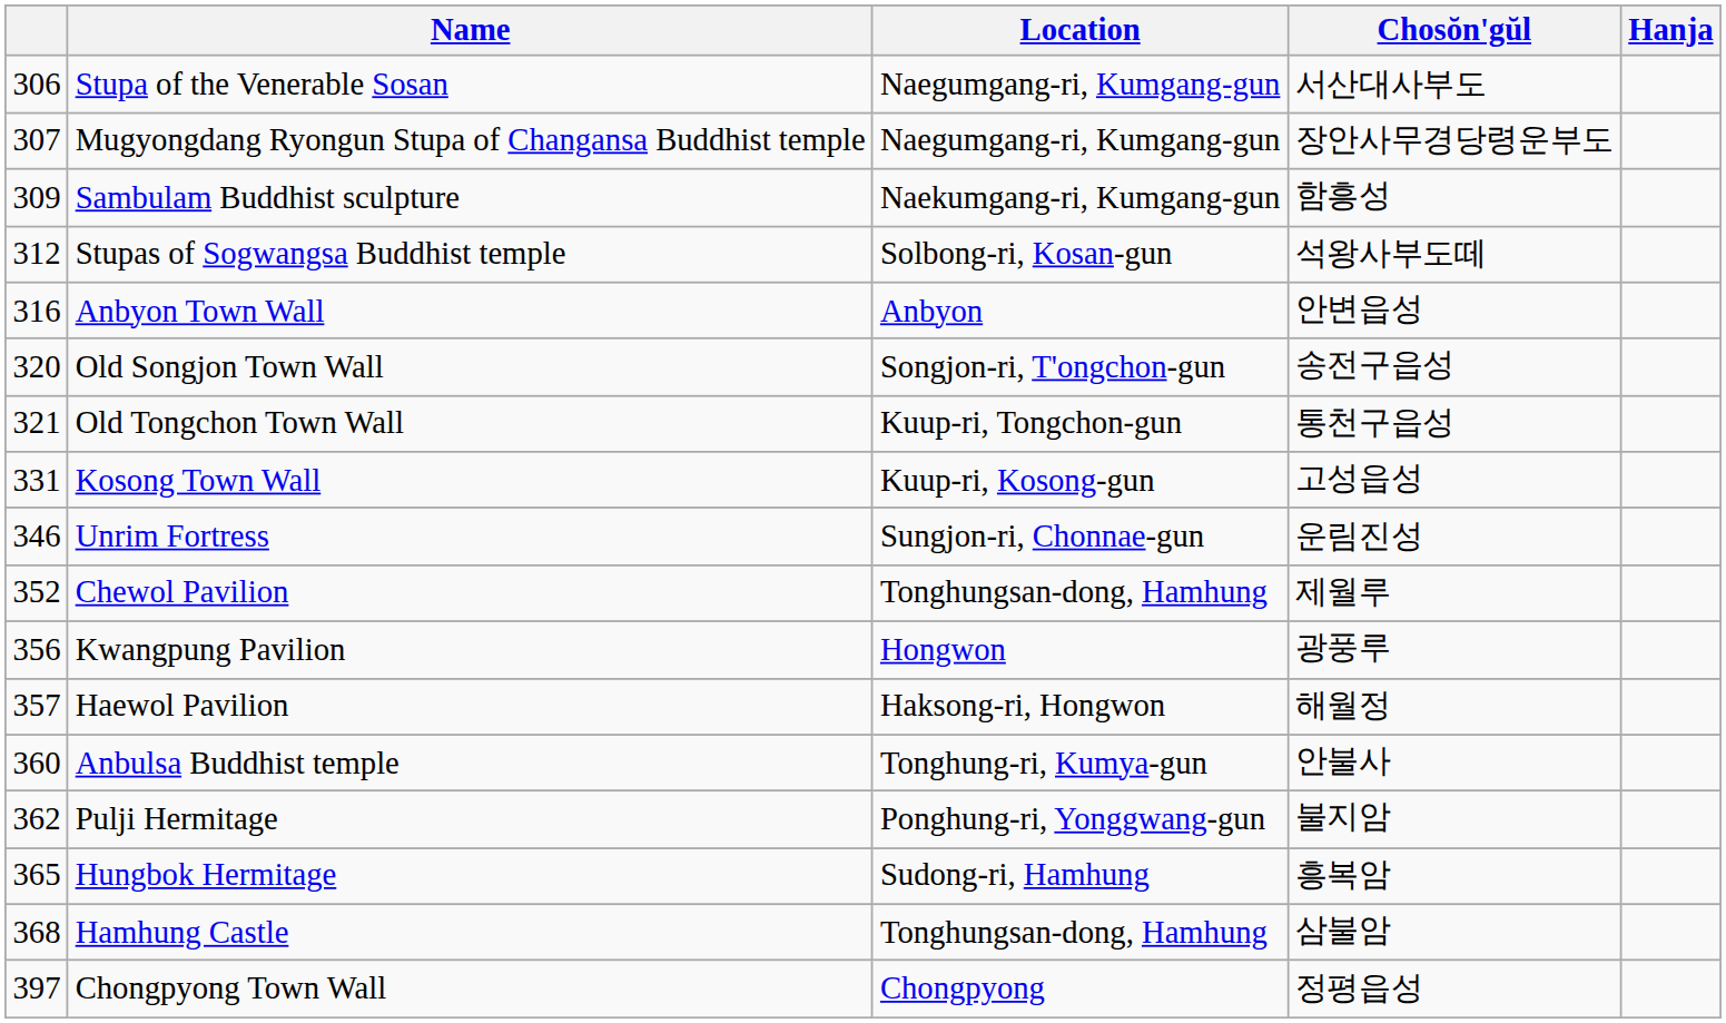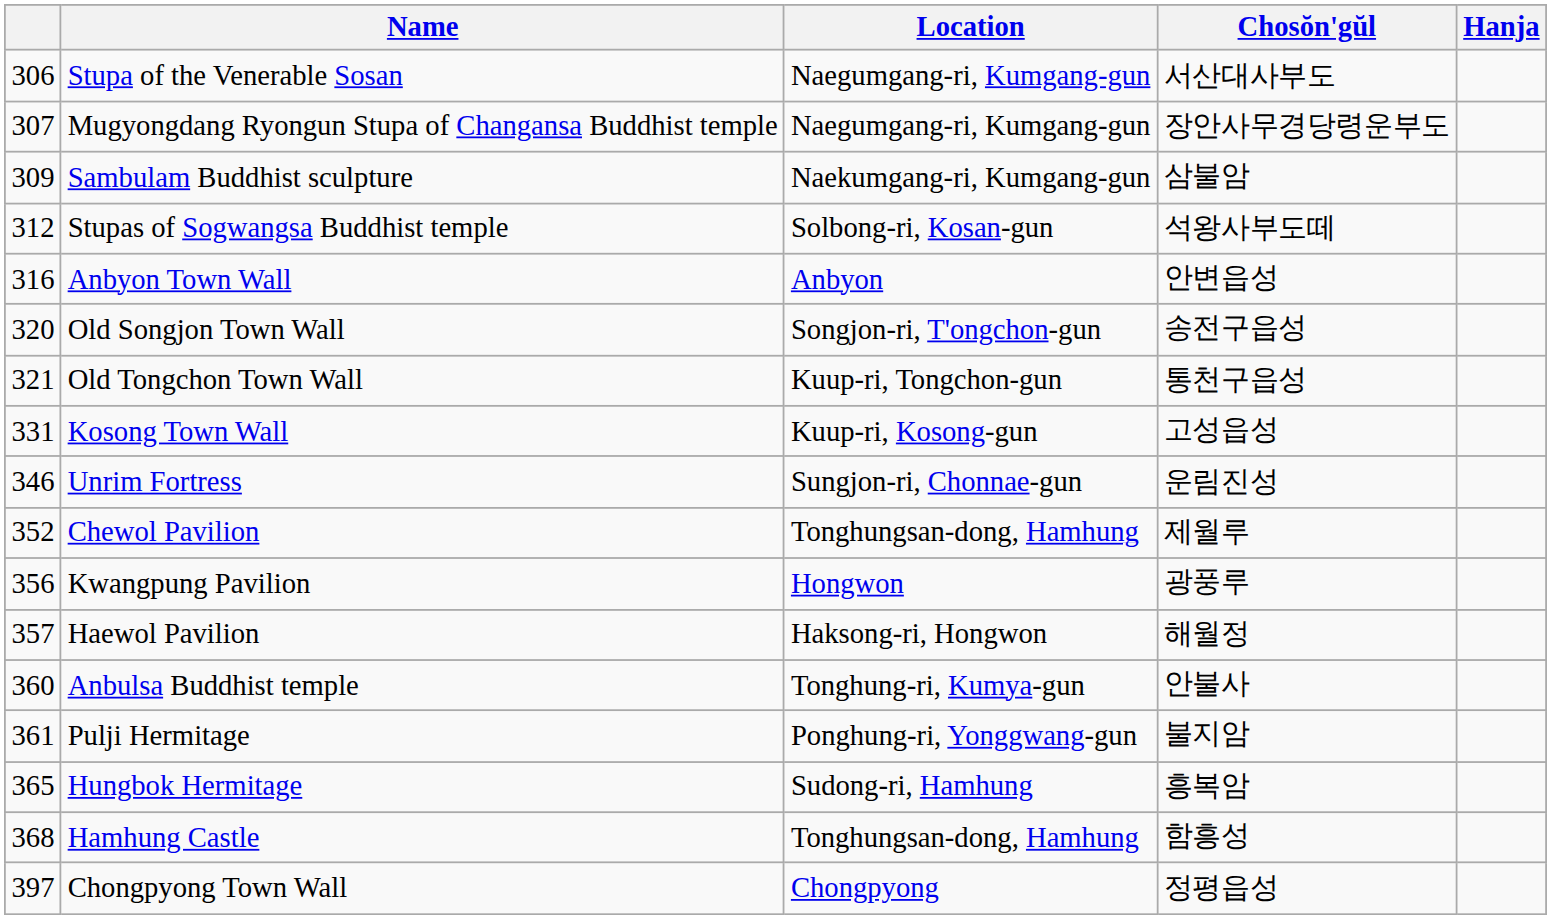 <table class="wikitable">
 <tr>
 <th></th>
 <th><a href='#'>Name</a></th>
 <th><a href='#'>Location</a></th>
 <th><a href='#'>Chosŏn'gŭl</a></th>
 <th><a href='#'>Hanja</a></th>
 </tr>
 <tr>
 <td>306</td>
 <td><a href='#'>Stupa</a> of the Venerable <a href='#'>Sosan</a></td>
 <td>Naegumgang-ri, <a href='#'>Kumgang-gun</a></td>
 <td>서산대사부도</td>
 <td></td>
 </tr>
 <tr>
 <td>307</td>
 <td>Mugyongdang Ryongun Stupa of <a href='#'>Changansa</a> Buddhist temple</td>
 <td>Naegumgang-ri, Kumgang-gun</td>
 <td>장안사무경당령운부도</td>
 <td></td>
 </tr>
 <tr>
 <td>309</td>
 <td><a href='#'>Sambulam</a> Buddhist sculpture</td>
 <td>Naekumgang-ri, Kumgang-gun</td>
-<td>함흥성</td>
+<td>삼불암</td>
 <td></td>
 </tr>
 <tr>
 <td>312</td>
 <td>Stupas of <a href='#'>Sogwangsa</a> Buddhist temple</td>
 <td>Solbong-ri, <a href='#'>Kosan</a>-gun</td>
 <td>석왕사부도떼</td>
 <td></td>
 </tr>
 <tr>
 <td>316</td>
 <td><a href='#'>Anbyon Town Wall</a></td>
 <td><a href='#'>Anbyon</a></td>
 <td>안변읍성</td>
 <td></td>
 </tr>
 <tr>
 <td>320</td>
 <td>Old Songjon Town Wall</td>
 <td>Songjon-ri, <a href='#'>T'ongchon</a>-gun</td>
 <td>송전구읍성</td>
 <td></td>
 </tr>
 <tr>
 <td>321</td>
 <td>Old Tongchon Town Wall</td>
 <td>Kuup-ri, Tongchon-gun</td>
 <td>통천구읍성</td>
 <td></td>
 </tr>
 <tr>
 <td>331</td>
 <td><a href='#'>Kosong Town Wall</a></td>
 <td>Kuup-ri, <a href='#'>Kosong</a>-gun</td>
 <td>고성읍성</td>
 <td></td>
 </tr>
 <tr>
 <td>346</td>
 <td><a href='#'>Unrim Fortress</a></td>
 <td>Sungjon-ri, <a href='#'>Chonnae</a>-gun</td>
 <td>운림진성</td>
 <td></td>
 </tr>
 <tr>
 <td>352</td>
 <td><a href='#'>Chewol Pavilion</a></td>
 <td>Tonghungsan-dong, <a href='#'>Hamhung</a></td>
 <td>제월루</td>
 <td></td>
 </tr>
 <tr>
 <td>356</td>
 <td>Kwangpung Pavilion</td>
 <td><a href='#'>Hongwon</a></td>
 <td>광풍루</td>
 <td></td>
 </tr>
 <tr>
 <td>357</td>
 <td>Haewol Pavilion</td>
 <td>Haksong-ri, Hongwon</td>
 <td>해월정</td>
 <td></td>
 </tr>
 <tr>
 <td>360</td>
 <td><a href='#'>Anbulsa</a> Buddhist temple</td>
 <td>Tonghung-ri, <a href='#'>Kumya</a>-gun</td>
 <td>안불사</td>
 <td></td>
 </tr>
 <tr>
-<td>362</td>
+<td>361</td>
 <td>Pulji Hermitage</td>
 <td>Ponghung-ri, <a href='#'>Yonggwang</a>-gun</td>
 <td>불지암</td>
 <td></td>
 </tr>
 <tr>
 <td>365</td>
 <td><a href='#'>Hungbok Hermitage</a></td>
 <td>Sudong-ri, <a href='#'>Hamhung</a></td>
 <td>흥복암</td>
 <td></td>
 </tr>
 <tr>
 <td>368</td>
 <td><a href='#'>Hamhung Castle</a></td>
 <td>Tonghungsan-dong, <a href='#'>Hamhung</a></td>
-<td>삼불암</td>
+<td>함흥성</td>
 <td></td>
 </tr>
 <tr>
 <td>397</td>
 <td>Chongpyong Town Wall</td>
 <td><a href='#'>Chongpyong</a></td>
 <td>정평읍성</td>
 <td></td>
 </tr>
 </table>
